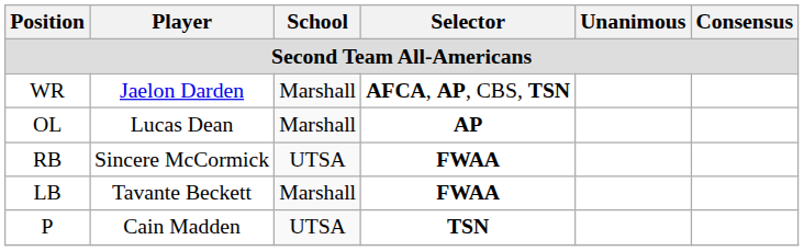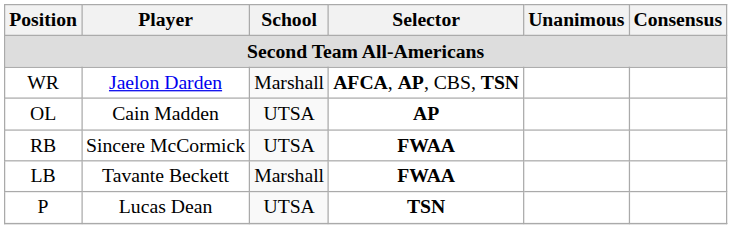 <table class="wikitable">
 <tr>
 <th>Position</th>
 <th>Player</th>
 <th>School</th>
 <th>Selector</th>
 <th>Unanimous</th>
 <th>Consensus</th>
 </tr>
 <tr>
 <td colspan="6" style="text-align:center; background:#ddd;"><strong>Second Team All-Americans</strong></td>
 </tr>
 <tr style="text-align:center;">
 <td style="background:white">WR</td>
 <td style="background:white"><a href='#'>Jaelon Darden</a></td>
 <td style=>Marshall</td>
 <td style="background:white"><strong>AFCA</strong>, <strong>AP</strong>, CBS, <strong>TSN</strong></td>
 <td style="background:white"></td>
 <td style="background:white"></td>
 </tr>
 <tr style="text-align:center;">
 <td style="background:white">OL</td>
-<td style="background:white">Lucas Dean</td>
-<td style=>Marshall</td>
+<td style="background:white">Cain Madden</td>
+<td style=>UTSA</td>
 <td style="background:white"><strong>AP</strong></td>
 <td style="background:white"></td>
 <td style="background:white"></td>
 </tr>
 <tr style="text-align:center;">
 <td style="background:white">RB</td>
 <td style="background:white">Sincere McCormick</td>
 <td style=>UTSA</td>
 <td style="background:white"><strong>FWAA</strong></td>
 <td style="background:white"></td>
 <td style="background:white"></td>
 </tr>
 <tr style="text-align:center;">
 <td style="background:white">LB</td>
 <td style="background:white">Tavante Beckett</td>
 <td style=>Marshall</td>
 <td style="background:white"><strong>FWAA</strong></td>
 <td style="background:white"></td>
 <td style="background:white"></td>
 </tr>
 <tr style="text-align:center;">
 <td style="background:white">P</td>
-<td style="background:white">Cain Madden</td>
+<td style="background:white">Lucas Dean</td>
 <td style=>UTSA</td>
 <td style="background:white"><strong>TSN</strong></td>
 <td style="background:white"></td>
 <td style="background:white"></td>
 </tr>
 <tr>
 </tr>
 </table>
